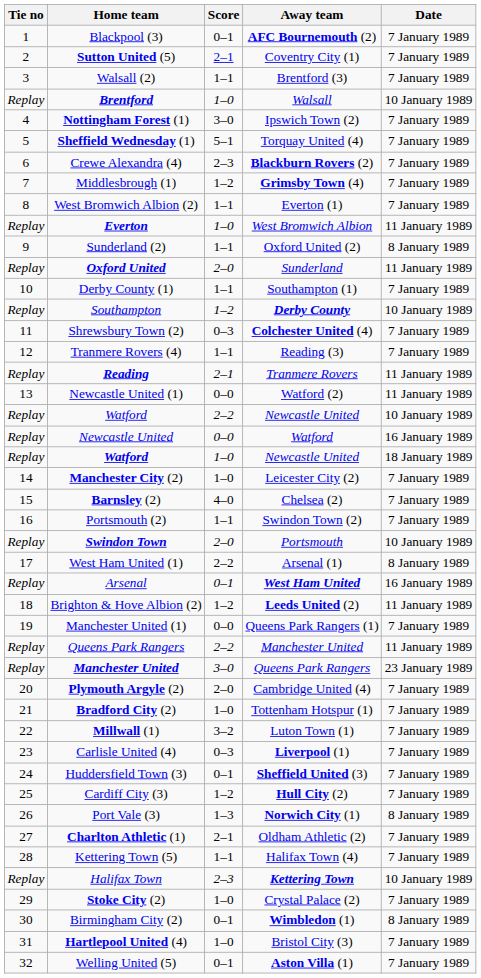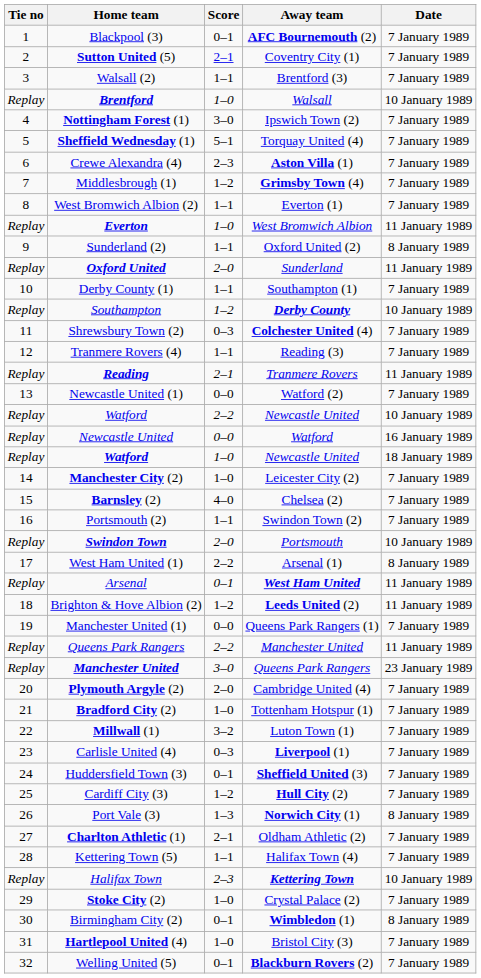 <table class="wikitable" style="text-align: center">
 <tr>
 <th>Tie no</th>
 <th>Home team</th>
 <th>Score</th>
 <th>Away team</th>
 <th>Date</th>
 </tr>
 <tr>
 <td>1</td>
 <td><a href='#'>Blackpool</a> (3)</td>
 <td>0–1</td>
 <td><strong><a href='#'>AFC Bournemouth</a></strong> (2)</td>
 <td>7 January 1989</td>
 </tr>
 <tr>
 <td>2</td>
 <td><strong><a href='#'>Sutton United</a></strong> (5)</td>
 <td><a href='#'>2–1</a></td>
 <td><a href='#'>Coventry City</a> (1)</td>
 <td>7 January 1989</td>
 </tr>
 <tr>
 <td>3</td>
 <td><a href='#'>Walsall</a> (2)</td>
 <td>1–1</td>
 <td><a href='#'>Brentford</a> (3)</td>
 <td>7 January 1989</td>
 </tr>
 <tr>
 <td><em>Replay</em></td>
 <td><strong><em><a href='#'>Brentford</a></em></strong></td>
 <td><em>1–0</em></td>
 <td><em><a href='#'>Walsall</a></em></td>
 <td>10 January 1989</td>
 </tr>
 <tr>
 <td>4</td>
 <td><strong><a href='#'>Nottingham Forest</a></strong> (1)</td>
 <td>3–0</td>
 <td><a href='#'>Ipswich Town</a> (2)</td>
 <td>7 January 1989</td>
 </tr>
 <tr>
 <td>5</td>
 <td><strong><a href='#'>Sheffield Wednesday</a></strong> (1)</td>
 <td>5–1</td>
 <td><a href='#'>Torquay United</a> (4)</td>
 <td>7 January 1989</td>
 </tr>
 <tr>
 <td>6</td>
 <td><a href='#'>Crewe Alexandra</a> (4)</td>
 <td>2–3</td>
-<td><strong><a href='#'>Blackburn Rovers</a></strong> (2)</td>
+<td><strong><a href='#'>Aston Villa</a></strong> (1)</td>
 <td>7 January 1989</td>
 </tr>
 <tr>
 <td>7</td>
 <td><a href='#'>Middlesbrough</a> (1)</td>
 <td>1–2</td>
 <td><strong><a href='#'>Grimsby Town</a></strong> (4)</td>
 <td>7 January 1989</td>
 </tr>
 <tr>
 <td>8</td>
 <td><a href='#'>West Bromwich Albion</a> (2)</td>
 <td>1–1</td>
 <td><a href='#'>Everton</a> (1)</td>
 <td>7 January 1989</td>
 </tr>
 <tr>
 <td><em>Replay</em></td>
 <td><strong><em><a href='#'>Everton</a></em></strong></td>
 <td><em>1–0</em></td>
 <td><em><a href='#'>West Bromwich Albion</a></em></td>
 <td>11 January 1989</td>
 </tr>
 <tr>
 <td>9</td>
 <td><a href='#'>Sunderland</a> (2)</td>
 <td>1–1</td>
 <td><a href='#'>Oxford United</a> (2)</td>
 <td>8 January 1989</td>
 </tr>
 <tr>
 <td><em>Replay</em></td>
 <td><strong><em><a href='#'>Oxford United</a></em></strong></td>
 <td><em>2–0</em></td>
 <td><em><a href='#'>Sunderland</a></em></td>
 <td>11 January 1989</td>
 </tr>
 <tr>
 <td>10</td>
 <td><a href='#'>Derby County</a> (1)</td>
 <td>1–1</td>
 <td><a href='#'>Southampton</a> (1)</td>
 <td>7 January 1989</td>
 </tr>
 <tr>
 <td><em>Replay</em></td>
 <td><em><a href='#'>Southampton</a></em></td>
 <td><em>1–2</em></td>
 <td><strong><em><a href='#'>Derby County</a></em></strong></td>
 <td>10 January 1989</td>
 </tr>
 <tr>
 <td>11</td>
 <td><a href='#'>Shrewsbury Town</a> (2)</td>
 <td>0–3</td>
 <td><strong><a href='#'>Colchester United</a></strong> (4)</td>
 <td>7 January 1989</td>
 </tr>
 <tr>
 <td>12</td>
 <td><a href='#'>Tranmere Rovers</a> (4)</td>
 <td>1–1</td>
 <td><a href='#'>Reading</a> (3)</td>
 <td>7 January 1989</td>
 </tr>
 <tr>
 <td><em>Replay</em></td>
 <td><strong><em><a href='#'>Reading</a></em></strong></td>
 <td><em>2–1</em></td>
 <td><em><a href='#'>Tranmere Rovers</a></em></td>
 <td>11 January 1989</td>
 </tr>
 <tr>
 <td>13</td>
 <td><a href='#'>Newcastle United</a> (1)</td>
 <td>0–0</td>
 <td><a href='#'>Watford</a> (2)</td>
-<td>11 January 1989</td>
+<td>7 January 1989</td>
 </tr>
 <tr>
 <td><em>Replay</em></td>
 <td><em><a href='#'>Watford</a></em></td>
 <td><em>2–2</em></td>
 <td><em><a href='#'>Newcastle United</a></em></td>
 <td>10 January 1989</td>
 </tr>
 <tr>
 <td><em>Replay</em></td>
 <td><em><a href='#'>Newcastle United</a></em></td>
 <td><em>0–0</em></td>
 <td><em><a href='#'>Watford</a></em></td>
 <td>16 January 1989</td>
 </tr>
 <tr>
 <td><em>Replay</em></td>
 <td><strong><em><a href='#'>Watford</a></em></strong></td>
 <td><em>1–0</em></td>
 <td><em><a href='#'>Newcastle United</a></em></td>
 <td>18 January 1989</td>
 </tr>
 <tr>
 <td>14</td>
 <td><strong><a href='#'>Manchester City</a></strong> (2)</td>
 <td>1–0</td>
 <td><a href='#'>Leicester City</a> (2)</td>
 <td>7 January 1989</td>
 </tr>
 <tr>
 <td>15</td>
 <td><strong><a href='#'>Barnsley</a></strong> (2)</td>
 <td>4–0</td>
 <td><a href='#'>Chelsea</a> (2)</td>
 <td>7 January 1989</td>
 </tr>
 <tr>
 <td>16</td>
 <td><a href='#'>Portsmouth</a> (2)</td>
 <td>1–1</td>
 <td><a href='#'>Swindon Town</a> (2)</td>
 <td>7 January 1989</td>
 </tr>
 <tr>
 <td><em>Replay</em></td>
 <td><strong><em><a href='#'>Swindon Town</a></em></strong></td>
 <td><em>2–0</em></td>
 <td><em><a href='#'>Portsmouth</a></em></td>
 <td>10 January 1989</td>
 </tr>
 <tr>
 <td>17</td>
 <td><a href='#'>West Ham United</a> (1)</td>
 <td>2–2</td>
 <td><a href='#'>Arsenal</a> (1)</td>
 <td>8 January 1989</td>
 </tr>
 <tr>
 <td><em>Replay</em></td>
 <td><em><a href='#'>Arsenal</a></em></td>
 <td><em>0–1</em></td>
 <td><strong><em><a href='#'>West Ham United</a></em></strong></td>
-<td>16 January 1989</td>
+<td>11 January 1989</td>
 </tr>
 <tr>
 <td>18</td>
 <td><a href='#'>Brighton & Hove Albion</a> (2)</td>
 <td>1–2</td>
 <td><strong><a href='#'>Leeds United</a></strong> (2)</td>
 <td>11 January 1989</td>
 </tr>
 <tr>
 <td>19</td>
 <td><a href='#'>Manchester United</a> (1)</td>
 <td>0–0</td>
 <td><a href='#'>Queens Park Rangers</a> (1)</td>
 <td>7 January 1989</td>
 </tr>
 <tr>
 <td><em>Replay</em></td>
 <td><em><a href='#'>Queens Park Rangers</a></em></td>
 <td><em>2–2</em></td>
 <td><em><a href='#'>Manchester United</a></em></td>
 <td>11 January 1989</td>
 </tr>
 <tr>
 <td><em>Replay</em></td>
 <td><strong><em><a href='#'>Manchester United</a></em></strong></td>
 <td><em>3–0</em></td>
 <td><em><a href='#'>Queens Park Rangers</a></em></td>
 <td>23 January 1989</td>
 </tr>
 <tr>
 <td>20</td>
 <td><strong><a href='#'>Plymouth Argyle</a></strong> (2)</td>
 <td>2–0</td>
 <td><a href='#'>Cambridge United</a> (4)</td>
 <td>7 January 1989</td>
 </tr>
 <tr>
 <td>21</td>
 <td><strong><a href='#'>Bradford City</a></strong> (2)</td>
 <td>1–0</td>
 <td><a href='#'>Tottenham Hotspur</a> (1)</td>
 <td>7 January 1989</td>
 </tr>
 <tr>
 <td>22</td>
 <td><strong><a href='#'>Millwall</a></strong> (1)</td>
 <td>3–2</td>
 <td><a href='#'>Luton Town</a> (1)</td>
 <td>7 January 1989</td>
 </tr>
 <tr>
 <td>23</td>
 <td><a href='#'>Carlisle United</a> (4)</td>
 <td>0–3</td>
 <td><strong><a href='#'>Liverpool</a></strong> (1)</td>
 <td>7 January 1989</td>
 </tr>
 <tr>
 <td>24</td>
 <td><a href='#'>Huddersfield Town</a> (3)</td>
 <td>0–1</td>
 <td><strong><a href='#'>Sheffield United</a></strong> (3)</td>
 <td>7 January 1989</td>
 </tr>
 <tr>
 <td>25</td>
 <td><a href='#'>Cardiff City</a> (3)</td>
 <td>1–2</td>
 <td><strong><a href='#'>Hull City</a></strong> (2)</td>
 <td>7 January 1989</td>
 </tr>
 <tr>
 <td>26</td>
 <td><a href='#'>Port Vale</a> (3)</td>
 <td>1–3</td>
 <td><strong><a href='#'>Norwich City</a></strong> (1)</td>
 <td>8 January 1989</td>
 </tr>
 <tr>
 <td>27</td>
 <td><strong><a href='#'>Charlton Athletic</a></strong> (1)</td>
 <td>2–1</td>
 <td><a href='#'>Oldham Athletic</a> (2)</td>
 <td>7 January 1989</td>
 </tr>
 <tr>
 <td>28</td>
 <td><a href='#'>Kettering Town</a> (5)</td>
 <td>1–1</td>
 <td><a href='#'>Halifax Town</a> (4)</td>
 <td>7 January 1989</td>
 </tr>
 <tr>
 <td><em>Replay</em></td>
 <td><em><a href='#'>Halifax Town</a></em></td>
 <td><em>2–3</em></td>
 <td><strong><em><a href='#'>Kettering Town</a></em></strong></td>
 <td>10 January 1989</td>
 </tr>
 <tr>
 <td>29</td>
 <td><strong><a href='#'>Stoke City</a></strong> (2)</td>
 <td>1–0</td>
 <td><a href='#'>Crystal Palace</a> (2)</td>
 <td>7 January 1989</td>
 </tr>
 <tr>
 <td>30</td>
 <td><a href='#'>Birmingham City</a> (2)</td>
 <td>0–1</td>
 <td><strong><a href='#'>Wimbledon</a></strong> (1)</td>
 <td>8 January 1989</td>
 </tr>
 <tr>
 <td>31</td>
 <td><strong><a href='#'>Hartlepool United</a></strong> (4)</td>
 <td>1–0</td>
 <td><a href='#'>Bristol City</a> (3)</td>
 <td>7 January 1989</td>
 </tr>
 <tr>
 <td>32</td>
 <td><a href='#'>Welling United</a> (5)</td>
 <td>0–1</td>
-<td><strong><a href='#'>Aston Villa</a></strong> (1)</td>
+<td><strong><a href='#'>Blackburn Rovers</a></strong> (2)</td>
 <td>7 January 1989</td>
 </tr>
 </table>
